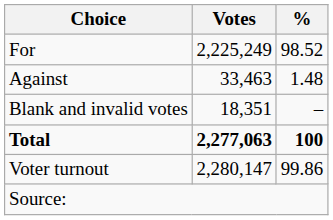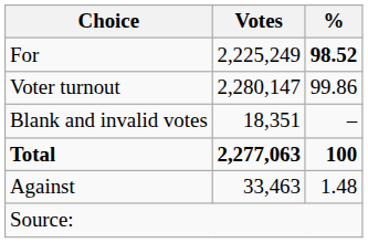 <table class=wikitable style=text-align:right>
 <tr>
 <th>Choice</th>
 <th>Votes</th>
 <th>%</th>
 </tr>
 <tr>
 <td align=left> For</td>
 <td>2,225,249</td>
-<td>98.52</td>
+<td><strong>98.52</strong></td>
 </tr>
 <tr>
-<td align=left>Against</td>
-<td>33,463</td>
-<td>1.48</td>
+<td align=left>Voter turnout</td>
+<td>2,280,147</td>
+<td>99.86</td>
 </tr>
 <tr>
 <td align=left>Blank and invalid votes</td>
 <td>18,351</td>
 <td>–</td>
 </tr>
 <tr>
 <td align=left><strong>Total</strong></td>
 <td><strong>2,277,063</strong></td>
 <td><strong>100</strong></td>
 </tr>
 <tr>
-<td align=left>Voter turnout</td>
-<td>2,280,147</td>
-<td>99.86</td>
+<td align=left>Against</td>
+<td>33,463</td>
+<td>1.48</td>
 </tr>
 <tr>
 <td align=left colspan=3>Source: </td>
 </tr>
 </table>
